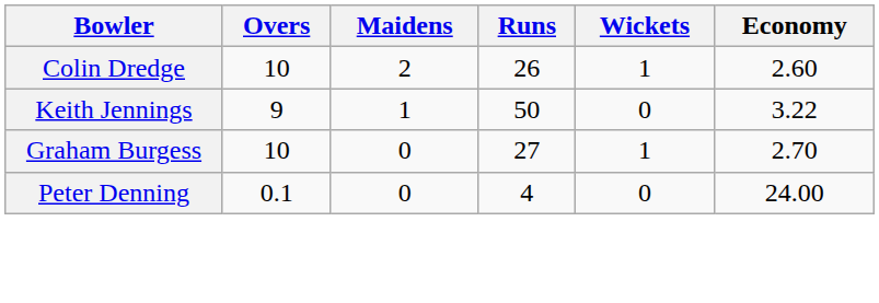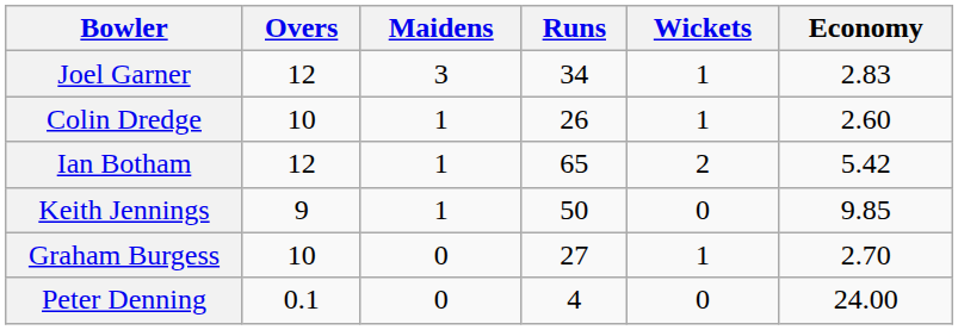 <table border="1" cellpadding="1" cellspacing="0" style="border: gray solid 1px; border-collapse: collapse; text-align: center; width: 60%;" class=wikitable>
 <tr>
 <th scope="col" width="25%"><a href='#'>Bowler</a></th>
 <th scope="col"><a href='#'>Overs</a></th>
 <th scope="col"><a href='#'>Maidens</a></th>
 <th scope="col"><a href='#'>Runs</a></th>
 <th scope="col"><a href='#'>Wickets</a></th>
 <th scope="col">Economy</th>
 </tr>
 <tr>
+<th scope="row" style="font-weight: normal;"><a href='#'>Joel Garner</a></th>
+<td>12</td>
+<td>3</td>
+<td>34</td>
+<td>1</td>
+<td>2.83</td>
+</tr>
+<tr>
 <th scope="row" style="font-weight: normal;"><a href='#'>Colin Dredge</a></th>
 <td>10</td>
-<td>2</td>
+<td>1</td>
 <td>26</td>
 <td>1</td>
 <td>2.60</td>
+</tr>
+<tr>
+<th scope="row" style="font-weight: normal;"><a href='#'>Ian Botham</a></th>
+<td>12</td>
+<td>1</td>
+<td>65</td>
+<td>2</td>
+<td>5.42</td>
 </tr>
 <tr>
 <th scope="row" style="font-weight: normal;"><a href='#'>Keith Jennings</a></th>
 <td>9</td>
 <td>1</td>
 <td>50</td>
 <td>0</td>
-<td>3.22</td>
+<td>9.85</td>
 </tr>
 <tr>
 <th scope="row" style="font-weight: normal;"><a href='#'>Graham Burgess</a></th>
 <td>10</td>
 <td>0</td>
 <td>27</td>
 <td>1</td>
 <td>2.70</td>
 </tr>
 <tr>
 <th scope="row" style="font-weight: normal;"><a href='#'>Peter Denning</a></th>
 <td>0.1</td>
 <td>0</td>
 <td>4</td>
 <td>0</td>
 <td>24.00</td>
 </tr>
 </table>
